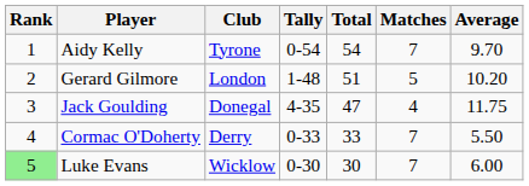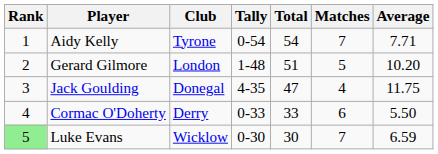 <table class="wikitable">
 <tr>
 <th>Rank</th>
 <th>Player</th>
 <th>Club</th>
 <th>Tally</th>
 <th>Total</th>
 <th>Matches</th>
 <th>Average</th>
 </tr>
 <tr>
 <td rowspan="1" style="text-align:center;">1</td>
 <td>Aidy Kelly</td>
 <td><a href='#'>Tyrone</a></td>
 <td align=center>0-54</td>
 <td align=center>54</td>
 <td align=center>7</td>
-<td align=center>9.70</td>
+<td align=center>7.71</td>
 </tr>
 <tr>
 <td rowspan="1" style="text-align:center;">2</td>
 <td>Gerard Gilmore</td>
 <td><a href='#'>London</a></td>
 <td align=center>1-48</td>
 <td align=center>51</td>
 <td align=center>5</td>
 <td align=center>10.20</td>
 </tr>
 <tr>
 <td rowspan="1" style="text-align:center;">3</td>
 <td><a href='#'>Jack Goulding</a></td>
 <td><a href='#'>Donegal</a></td>
 <td align=center>4-35</td>
 <td align=center>47</td>
 <td align=center>4</td>
 <td align=center>11.75</td>
 </tr>
 <tr>
 <td rowspan="1" style="text-align:center;">4</td>
 <td><a href='#'>Cormac O'Doherty</a></td>
 <td><a href='#'>Derry</a></td>
 <td align=center>0-33</td>
 <td align=center>33</td>
-<td align=center>7</td>
+<td align=center>6</td>
 <td align=center>5.50</td>
 </tr>
 <tr>
 <td rowspan="1" style="background: lightgreen; text-align:center;">5</td>
 <td>Luke Evans</td>
 <td><a href='#'>Wicklow</a></td>
 <td align=center>0-30</td>
 <td align=center>30</td>
 <td align=center>7</td>
-<td align=center>6.00</td>
+<td align=center>6.59</td>
 </tr>
 </table>
